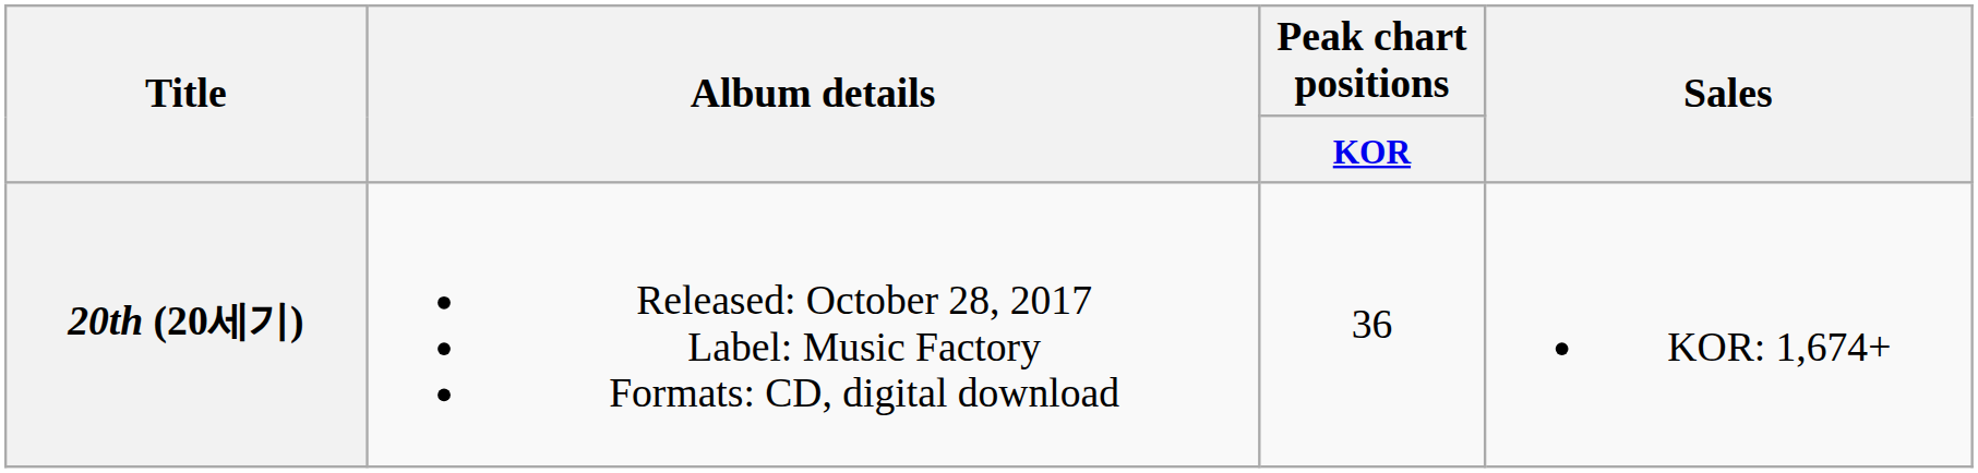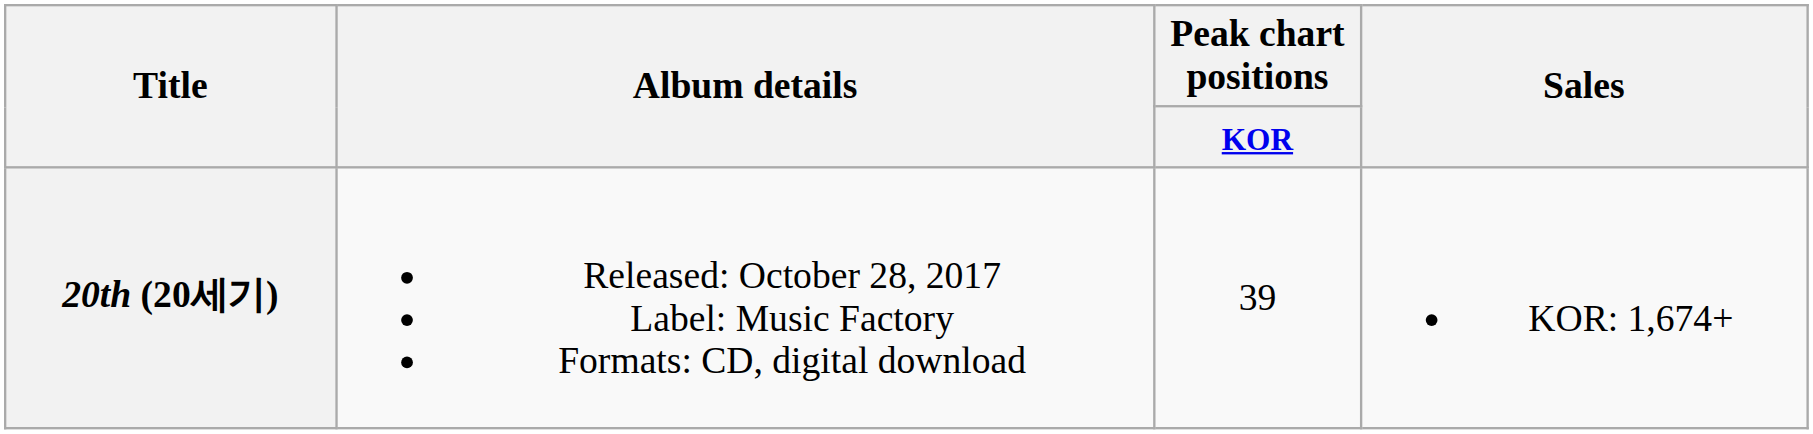 <table class="wikitable plainrowheaders" style="text-align:center; width:48em;">
 <tr>
 <th scope="col" rowspan="2">Title</th>
 <th scope="col" rowspan="2">Album details</th>
 <th scope="col" colspan="1" style="width:5em;">Peak chart positions</th>
 <th scope="col" rowspan="2">Sales</th>
 </tr>
 <tr>
 <th><small><a href='#'>KOR</a></small><br></th>
 </tr>
 <tr>
 <th scope="row"><em>20th</em> (20세기)</th>
 <td><br><ul><li>Released: October 28, 2017</li><li>Label: Music Factory</li><li>Formats: CD, digital download</li></ul></td>
-<td>36</td>
+<td>39</td>
 <td><br><ul><li>KOR: 1,674+</li></ul></td>
 </tr>
 </table>
